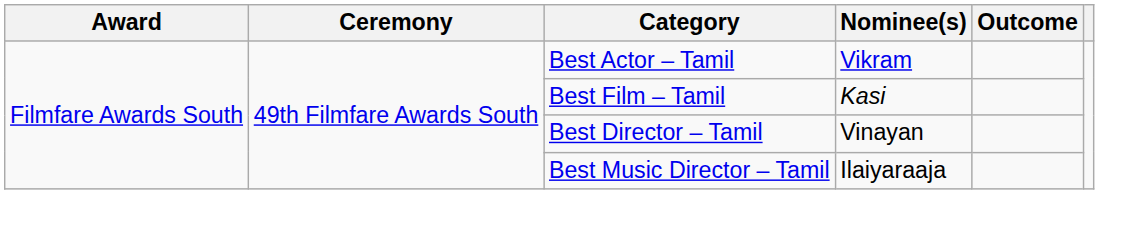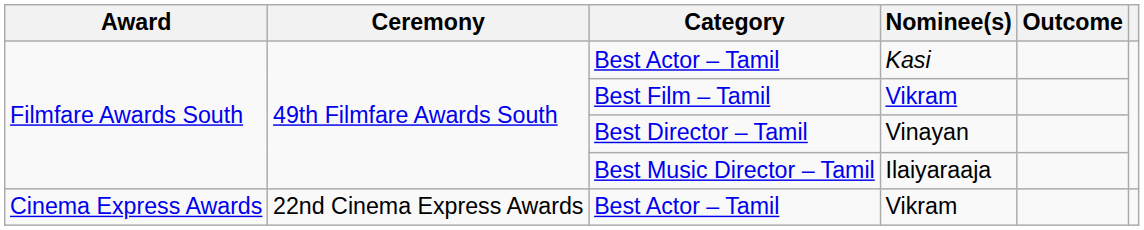 <table class="wikitable sortable">
 <tr>
 <th>Award</th>
 <th>Ceremony</th>
 <th>Category</th>
 <th>Nominee(s)</th>
 <th>Outcome</th>
 <th></th>
 </tr>
 <tr>
 <td rowspan="4"><a href='#'>Filmfare Awards South</a></td>
 <td rowspan="4"><a href='#'>49th Filmfare Awards South</a></td>
 <td><a href='#'>Best Actor – Tamil</a></td>
-<td><a href='#'>Vikram</a></td>
+<td><em>Kasi</em></td>
 <td></td>
 <td rowspan="4"><br><br><br></td>
 </tr>
 <tr>
 <td><a href='#'>Best Film – Tamil</a></td>
-<td><em>Kasi</em></td>
+<td><a href='#'>Vikram</a></td>
 <td></td>
 </tr>
 <tr>
 <td><a href='#'>Best Director – Tamil</a></td>
 <td>Vinayan</td>
 <td></td>
 </tr>
 <tr>
 <td><a href='#'>Best Music Director  – Tamil</a></td>
 <td>Ilaiyaraaja</td>
 <td></td>
 </tr>
+<tr>
+<td><a href='#'>Cinema Express Awards</a></td>
+<td>22nd Cinema Express Awards</td>
+<td><a href='#'>Best Actor – Tamil</a></td>
+<td>Vikram</td>
+<td></td>
+<td></td>
+</tr>
 </table>
